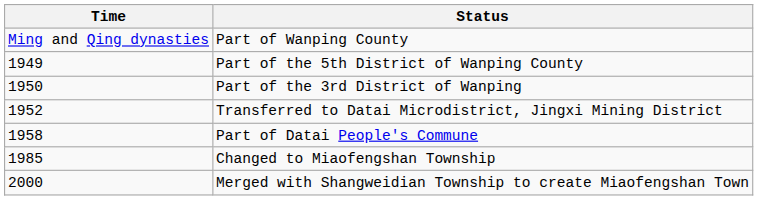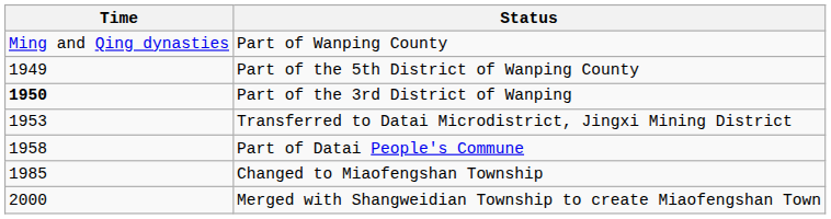 <table class="wikitable">
 <tr>
 <th>Time</th>
 <th>Status</th>
 </tr>
 <tr>
 <td><a href='#'>Ming</a> and <a href='#'>Qing dynasties</a></td>
 <td>Part of Wanping County</td>
 </tr>
 <tr>
 <td>1949</td>
 <td>Part of the 5th District of Wanping County</td>
 </tr>
 <tr>
-<td>1950</td>
+<td><strong>1950</strong></td>
 <td>Part of the 3rd District of Wanping</td>
 </tr>
 <tr>
-<td>1952</td>
+<td>1953</td>
 <td>Transferred to Datai Microdistrict, Jingxi Mining District</td>
 </tr>
 <tr>
 <td>1958</td>
 <td>Part of Datai <a href='#'>People's Commune</a></td>
 </tr>
 <tr>
 <td>1985</td>
 <td>Changed to Miaofengshan Township</td>
 </tr>
 <tr>
 <td>2000</td>
 <td>Merged with Shangweidian Township to create Miaofengshan Town</td>
 </tr>
 </table>
